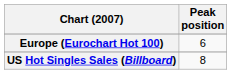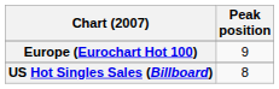 <table class="wikitable sortable plainrowheaders" style="text-align:center">
 <tr>
 <th scope="col">Chart (2007)</th>
 <th scope="col">Peak<br>position</th>
 </tr>
 <tr>
 </tr>
 <tr>
 </tr>
 <tr>
 </tr>
 <tr>
 </tr>
 <tr>
 </tr>
 <tr>
 <th scope="row">Europe (<a href='#'>Eurochart Hot 100</a>)</th>
-<td>6</td>
+<td>9</td>
 </tr>
 <tr>
 </tr>
 <tr>
 </tr>
 <tr>
 </tr>
 <tr>
 </tr>
 <tr>
 </tr>
 <tr>
 </tr>
 <tr>
 </tr>
 <tr>
 <th scope="row">US <a href='#'>Hot Singles Sales</a> (<em><a href='#'>Billboard</a></em>)</th>
 <td>8</td>
 </tr>
 </table>
